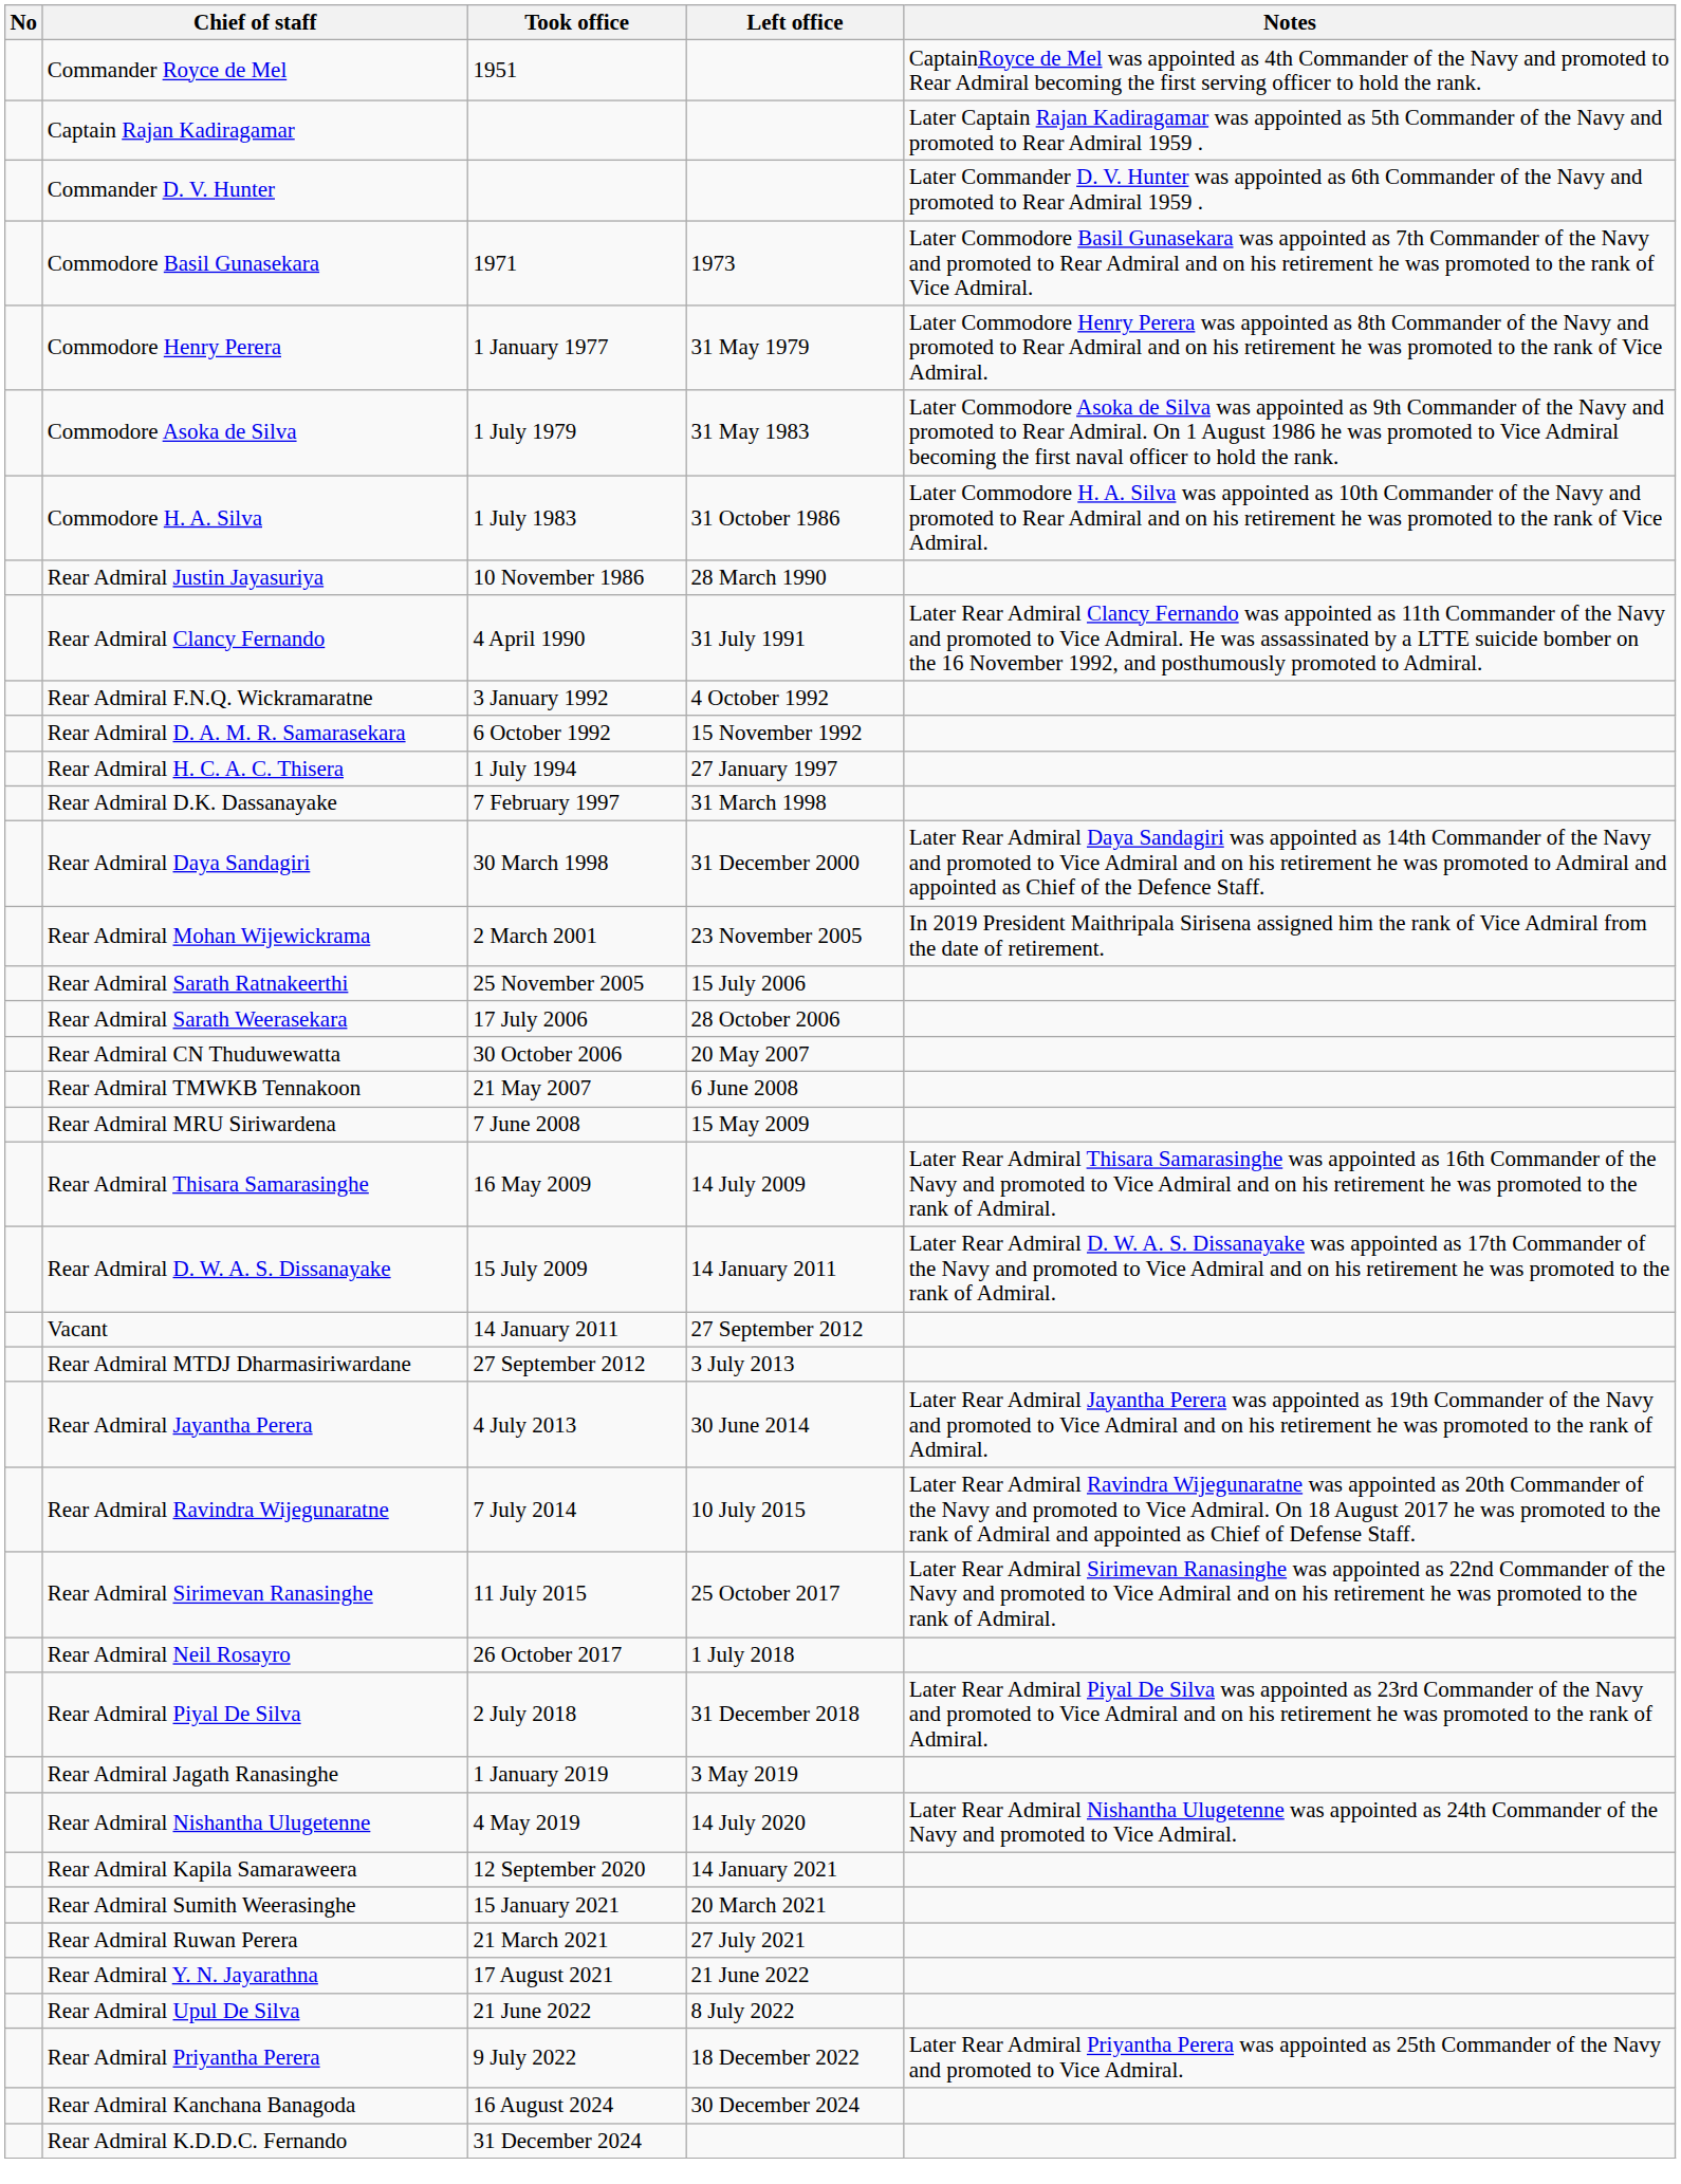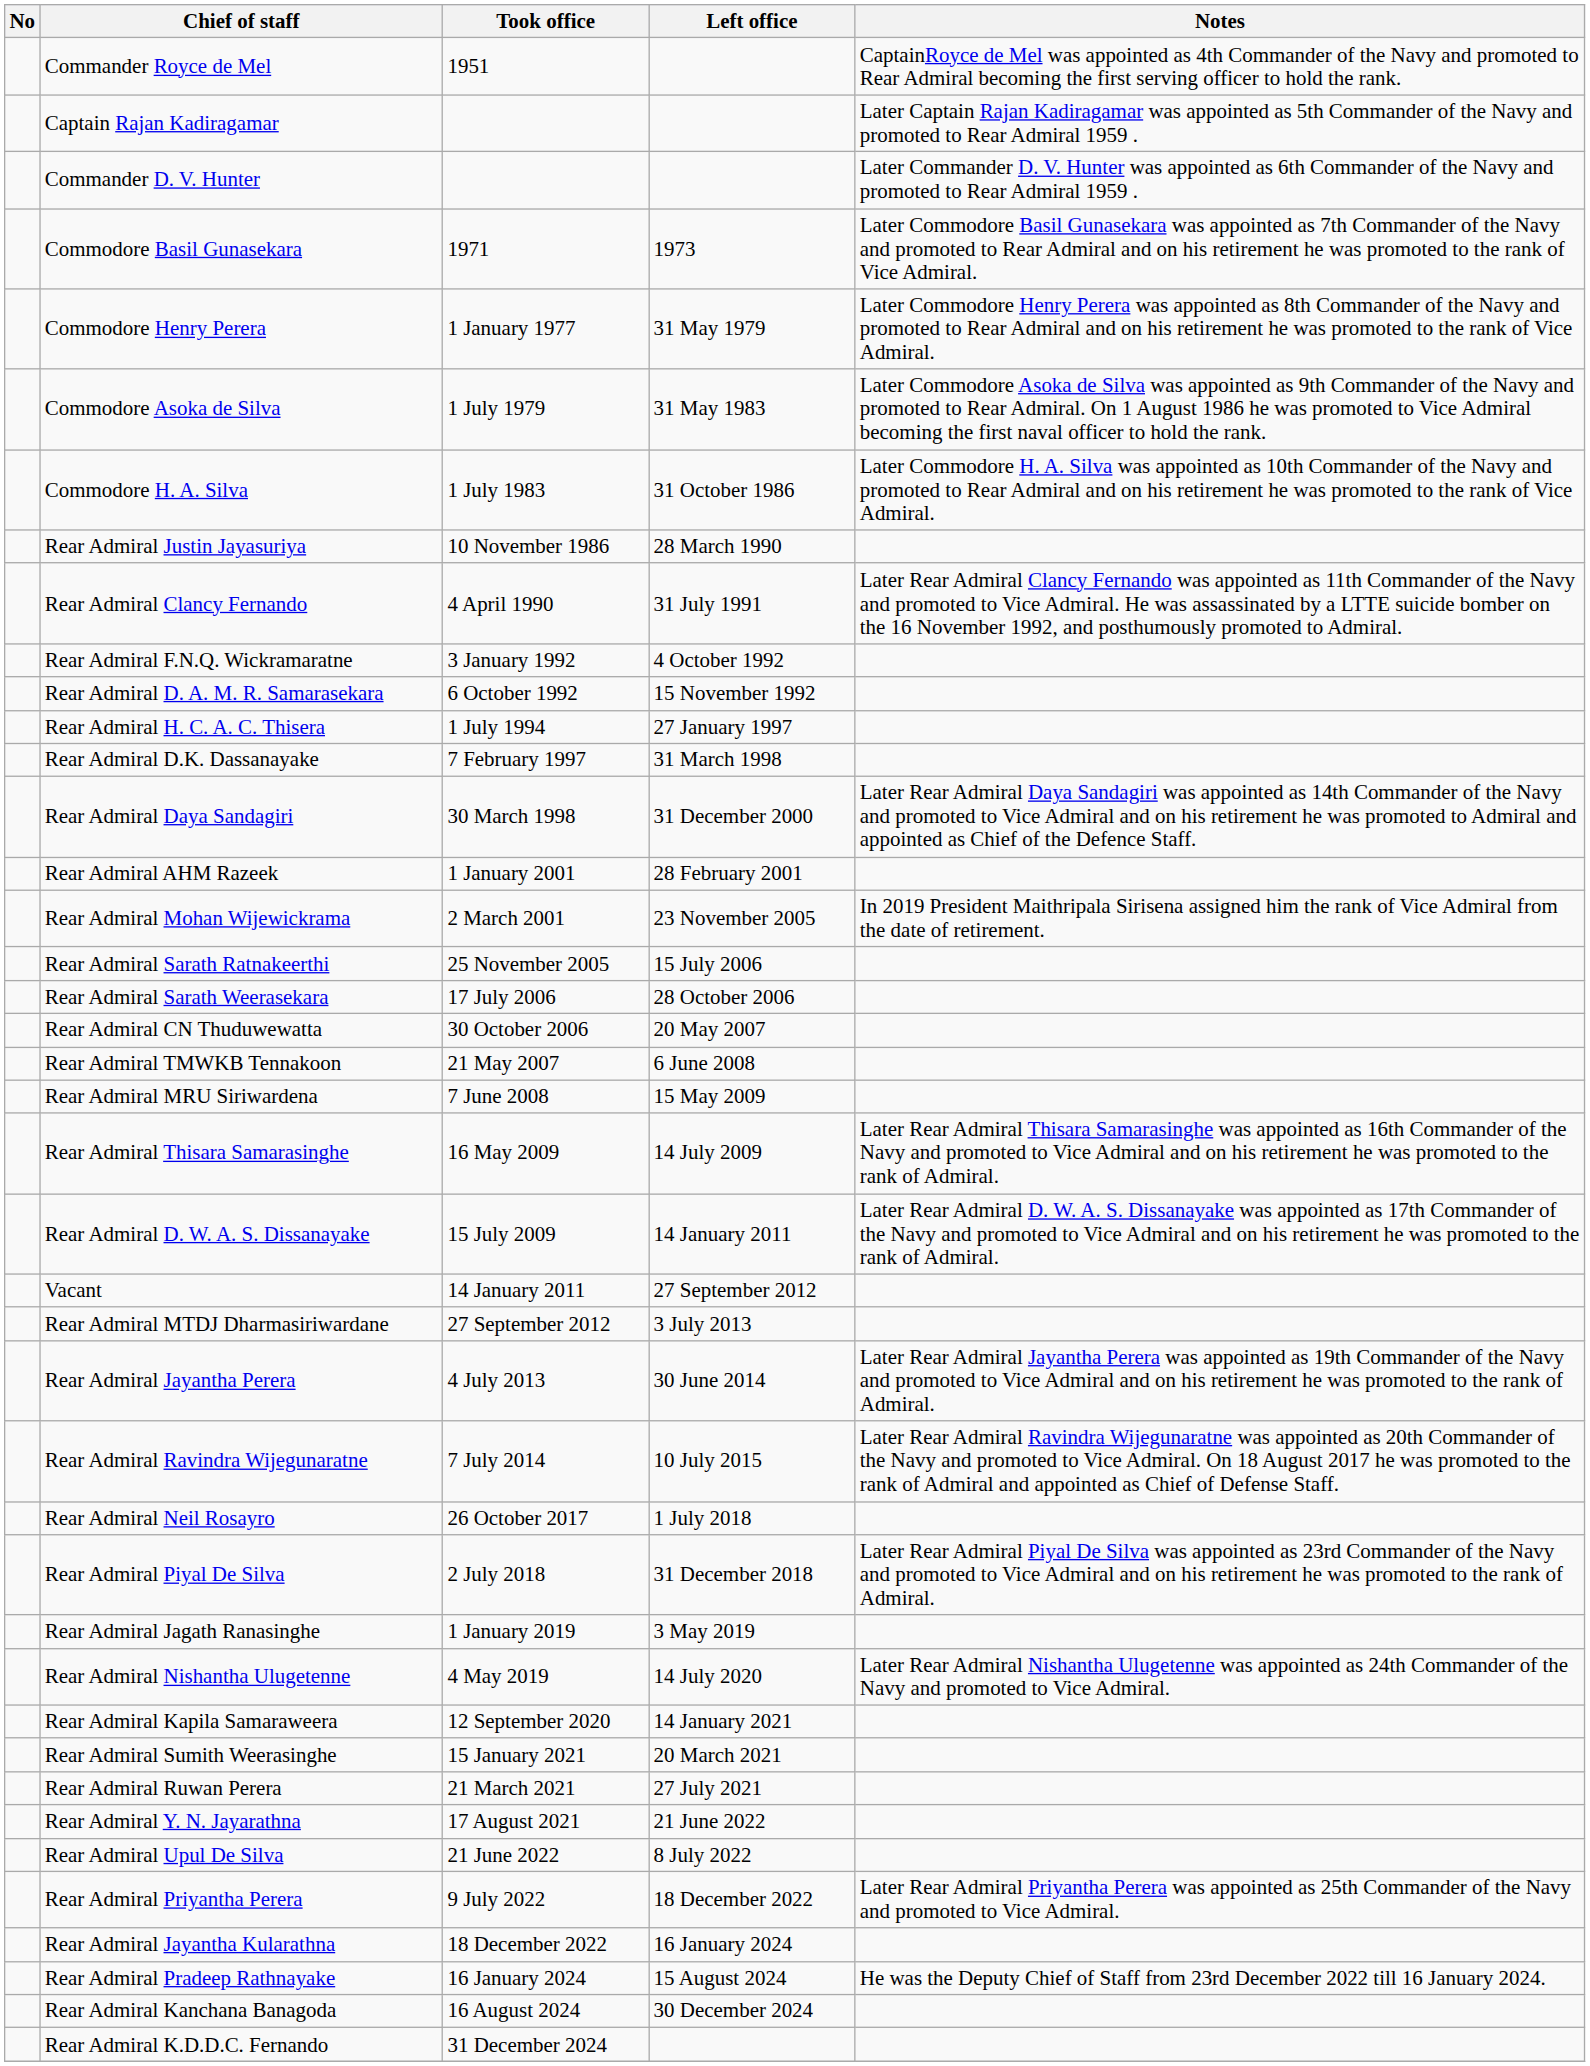 <table class="wikitable " border="1" style="border-collapse: collapse;">
 <tr bgcolor=lavender>
 <th>No</th>
 <th width=300px>Chief of staff</th>
 <th width=150px>Took office</th>
 <th width=150px>Left office</th>
 <th width= 550px>Notes</th>
 </tr>
 <tr>
 <td></td>
 <td>Commander <a href='#'>Royce de Mel</a></td>
 <td>1951</td>
 <td></td>
 <td>Captain<a href='#'>Royce de Mel</a> was appointed as 4th Commander of the Navy and promoted to Rear Admiral becoming the first serving officer to hold the rank.</td>
 </tr>
 <tr>
 <td></td>
 <td>Captain <a href='#'>Rajan Kadiragamar</a></td>
 <td></td>
 <td></td>
 <td>Later Captain <a href='#'>Rajan Kadiragamar</a> was appointed as 5th Commander of the Navy and promoted to Rear Admiral 1959 .</td>
 </tr>
 <tr>
 <td></td>
 <td>Commander <a href='#'>D. V. Hunter</a></td>
 <td></td>
 <td></td>
 <td>Later Commander <a href='#'>D. V. Hunter</a> was appointed as 6th Commander of the Navy and promoted to Rear Admiral 1959 .</td>
 </tr>
 <tr>
 <td></td>
 <td>Commodore <a href='#'>Basil Gunasekara</a></td>
 <td>1971</td>
 <td>1973</td>
 <td>Later Commodore <a href='#'>Basil Gunasekara</a> was appointed as 7th Commander of the Navy and promoted to Rear Admiral and on his retirement he was promoted to the rank of Vice Admiral.</td>
 </tr>
 <tr>
 <td></td>
 <td>Commodore <a href='#'>Henry Perera</a></td>
 <td>1 January 1977</td>
 <td>31 May 1979</td>
 <td>Later Commodore <a href='#'>Henry Perera</a> was appointed as 8th Commander of the Navy and promoted to Rear Admiral and on his retirement he was promoted to the rank of Vice Admiral.</td>
 </tr>
 <tr>
 <td></td>
 <td>Commodore  <a href='#'>Asoka de Silva</a></td>
 <td>1 July 1979</td>
 <td>31 May 1983</td>
 <td>Later Commodore  <a href='#'>Asoka de Silva</a> was appointed as 9th Commander of the Navy and promoted to Rear Admiral. On 1 August 1986 he was promoted to Vice Admiral becoming the first naval officer to hold the rank.</td>
 </tr>
 <tr>
 <td></td>
 <td>Commodore <a href='#'>H. A. Silva</a></td>
 <td>1 July 1983</td>
 <td>31 October 1986</td>
 <td>Later Commodore <a href='#'>H. A. Silva</a> was appointed as 10th Commander of the Navy and promoted to Rear Admiral and on his retirement he was promoted to the rank of Vice Admiral.</td>
 </tr>
 <tr>
 <td></td>
 <td>Rear Admiral <a href='#'>Justin Jayasuriya</a></td>
 <td>10 November 1986</td>
 <td>28 March 1990</td>
 <td></td>
 </tr>
 <tr>
 <td></td>
 <td>Rear Admiral <a href='#'>Clancy Fernando</a></td>
 <td>4 April 1990</td>
 <td>31 July 1991</td>
 <td>Later Rear Admiral <a href='#'>Clancy Fernando</a> was appointed as 11th Commander of the Navy and promoted to Vice Admiral. He was assassinated by a LTTE suicide bomber on the 16 November 1992, and posthumously promoted to Admiral.</td>
 </tr>
 <tr>
 <td></td>
 <td>Rear Admiral F.N.Q. Wickramaratne</td>
 <td>3 January 1992</td>
 <td>4 October 1992</td>
 <td></td>
 </tr>
 <tr>
 <td></td>
 <td>Rear Admiral <a href='#'>D. A. M. R. Samarasekara</a></td>
 <td>6 October 1992</td>
 <td>15 November 1992</td>
 <td></td>
 </tr>
 <tr>
 <td></td>
 <td>Rear Admiral <a href='#'>H. C. A. C. Thisera</a></td>
 <td>1 July 1994</td>
 <td>27 January 1997</td>
 <td></td>
 </tr>
 <tr>
 <td></td>
 <td>Rear Admiral D.K. Dassanayake</td>
 <td>7 February 1997</td>
 <td>31 March 1998</td>
 <td></td>
 </tr>
 <tr>
 <td></td>
 <td>Rear Admiral <a href='#'>Daya Sandagiri</a></td>
 <td>30 March 1998</td>
 <td>31 December 2000</td>
 <td>Later Rear Admiral <a href='#'>Daya Sandagiri</a> was appointed as 14th Commander of the Navy and promoted to Vice Admiral and on his retirement he was promoted to Admiral and appointed as Chief of the Defence Staff.</td>
 </tr>
 <tr>
 <td></td>
+<td>Rear Admiral AHM Razeek</td>
+<td>1 January 2001</td>
+<td>28 February 2001</td>
+<td></td>
+</tr>
+<tr>
+<td></td>
 <td>Rear Admiral <a href='#'>Mohan Wijewickrama</a></td>
 <td>2 March 2001</td>
 <td>23 November 2005</td>
 <td>In 2019 President Maithripala Sirisena assigned him the rank of Vice Admiral from the date of retirement.</td>
 </tr>
 <tr>
 <td></td>
 <td>Rear Admiral <a href='#'>Sarath Ratnakeerthi</a></td>
 <td>25 November 2005</td>
 <td>15 July 2006</td>
 <td></td>
 </tr>
 <tr>
 <td></td>
 <td>Rear Admiral <a href='#'>Sarath Weerasekara</a></td>
 <td>17 July 2006</td>
 <td>28 October 2006</td>
 <td></td>
 </tr>
 <tr>
 <td></td>
 <td>Rear Admiral CN Thuduwewatta</td>
 <td>30 October 2006</td>
 <td>20 May 2007</td>
 <td></td>
 </tr>
 <tr>
 <td></td>
 <td>Rear Admiral TMWKB Tennakoon</td>
 <td>21 May 2007</td>
 <td>6 June 2008</td>
 <td></td>
 </tr>
 <tr>
 <td></td>
 <td>Rear Admiral MRU Siriwardena</td>
 <td>7 June 2008</td>
 <td>15 May 2009</td>
 <td></td>
 </tr>
 <tr>
 <td></td>
 <td>Rear Admiral <a href='#'>Thisara Samarasinghe</a></td>
 <td>16 May 2009</td>
 <td>14 July 2009</td>
 <td>Later Rear Admiral <a href='#'>Thisara Samarasinghe</a> was appointed as 16th Commander of the Navy and promoted to Vice Admiral and on his retirement he was promoted to the rank of Admiral.</td>
 </tr>
 <tr>
 <td></td>
 <td>Rear Admiral <a href='#'>D. W. A. S. Dissanayake</a></td>
 <td>15 July 2009</td>
 <td>14 January 2011</td>
 <td>Later Rear Admiral <a href='#'>D. W. A. S. Dissanayake</a> was appointed as 17th Commander of the Navy and promoted to Vice Admiral and on his retirement he was promoted to the rank of Admiral.</td>
 </tr>
 <tr>
 <td></td>
 <td>Vacant</td>
 <td>14 January 2011</td>
 <td>27 September 2012</td>
 <td></td>
 </tr>
 <tr>
 <td></td>
 <td>Rear Admiral MTDJ Dharmasiriwardane</td>
 <td>27 September 2012</td>
 <td>3 July 2013</td>
 <td></td>
 </tr>
 <tr>
 <td></td>
 <td>Rear Admiral <a href='#'>Jayantha Perera</a></td>
 <td>4 July 2013</td>
 <td>30 June 2014</td>
 <td>Later Rear Admiral <a href='#'>Jayantha Perera</a> was appointed as 19th Commander of the Navy and promoted to Vice Admiral and on his retirement he was promoted to the rank of Admiral.</td>
 </tr>
 <tr>
 <td></td>
 <td>Rear Admiral <a href='#'>Ravindra Wijegunaratne</a></td>
 <td>7 July 2014</td>
 <td>10 July 2015</td>
 <td>Later Rear Admiral <a href='#'>Ravindra Wijegunaratne</a> was appointed as 20th Commander of the Navy and promoted to Vice Admiral. On 18 August 2017 he was promoted to the rank of Admiral and appointed as Chief of Defense Staff.</td>
 </tr>
 <tr>
 <td></td>
-<td>Rear Admiral <a href='#'>Sirimevan Ranasinghe</a></td>
-<td>11 July 2015</td>
-<td>25 October 2017</td>
-<td>Later Rear Admiral <a href='#'>Sirimevan Ranasinghe</a> was appointed as 22nd Commander of the Navy and promoted to Vice Admiral and on his retirement he was promoted to the rank of Admiral.</td>
-</tr>
-<tr>
-<td></td>
 <td>Rear Admiral <a href='#'>Neil Rosayro</a></td>
 <td>26 October 2017</td>
 <td>1 July 2018</td>
 <td></td>
 </tr>
 <tr>
 <td></td>
 <td>Rear Admiral <a href='#'>Piyal De Silva</a></td>
 <td>2 July 2018</td>
 <td>31 December 2018</td>
 <td>Later Rear Admiral <a href='#'>Piyal De Silva</a> was appointed as 23rd Commander of the Navy and promoted to Vice Admiral and on his retirement he was promoted to the rank of Admiral.</td>
 </tr>
 <tr>
 <td></td>
 <td>Rear Admiral Jagath Ranasinghe</td>
 <td>1 January 2019</td>
 <td>3 May 2019</td>
 <td></td>
 </tr>
 <tr>
 <td></td>
 <td>Rear Admiral <a href='#'>Nishantha Ulugetenne</a></td>
 <td>4 May 2019</td>
 <td>14 July 2020</td>
 <td>Later Rear Admiral <a href='#'>Nishantha Ulugetenne</a> was appointed as 24th Commander of the Navy and promoted to Vice Admiral.</td>
 </tr>
 <tr>
 <td></td>
 <td>Rear Admiral Kapila Samaraweera</td>
 <td>12 September 2020</td>
 <td>14 January 2021</td>
 <td></td>
 </tr>
 <tr>
 <td></td>
 <td>Rear Admiral Sumith Weerasinghe</td>
 <td>15 January 2021</td>
 <td>20 March 2021</td>
 <td></td>
 </tr>
 <tr>
 <td></td>
 <td>Rear Admiral Ruwan Perera</td>
 <td>21 March 2021</td>
 <td>27 July 2021</td>
 <td></td>
 </tr>
 <tr>
 <td></td>
 <td>Rear Admiral <a href='#'>Y. N. Jayarathna</a></td>
 <td>17 August 2021</td>
 <td>21 June 2022</td>
 <td></td>
 </tr>
 <tr>
 <td></td>
 <td>Rear Admiral <a href='#'>Upul De Silva</a></td>
 <td>21 June 2022</td>
 <td>8 July 2022</td>
 <td></td>
 </tr>
 <tr>
 <td></td>
 <td>Rear Admiral <a href='#'>Priyantha Perera</a></td>
 <td>9 July 2022</td>
 <td>18 December 2022</td>
 <td>Later Rear Admiral <a href='#'>Priyantha Perera</a> was appointed as 25th Commander of the Navy and promoted to Vice Admiral.</td>
 </tr>
 <tr>
 <td></td>
+<td>Rear Admiral <a href='#'>Jayantha Kularathna</a></td>
+<td>18 December 2022</td>
+<td>16 January 2024</td>
+<td></td>
+</tr>
+<tr>
+<td></td>
+<td>Rear Admiral <a href='#'>Pradeep Rathnayake</a></td>
+<td>16 January 2024</td>
+<td>15 August 2024</td>
+<td>He was the Deputy Chief of Staff from 23rd December 2022 till 16 January 2024.</td>
+</tr>
+<tr>
+<td></td>
 <td>Rear Admiral Kanchana Banagoda</td>
 <td>16 August 2024</td>
 <td>30 December 2024</td>
 <td></td>
 </tr>
 <tr>
 <td></td>
 <td>Rear Admiral K.D.D.C. Fernando</td>
 <td>31 December 2024</td>
 <td></td>
 <td></td>
 </tr>
 <tr>
 </tr>
 </table>
